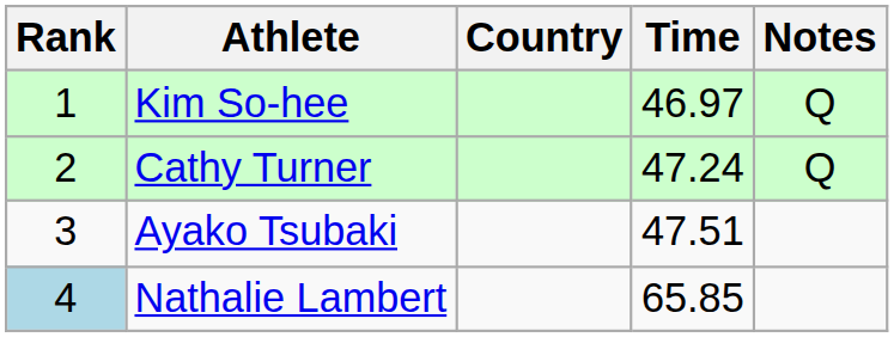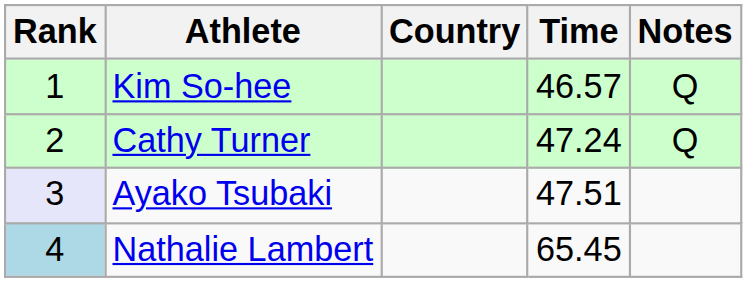 <table class="wikitable" style="text-align:center">
 <tr>
 <th>Rank</th>
 <th>Athlete</th>
 <th>Country</th>
 <th>Time</th>
 <th>Notes</th>
 </tr>
 <tr bgcolor=ccffcc>
 <td>1</td>
 <td align=left><a href='#'>Kim So-hee</a></td>
 <td align=left></td>
-<td>46.97</td>
+<td>46.57</td>
 <td>Q</td>
 </tr>
 <tr bgcolor=ccffcc>
 <td>2</td>
 <td align=left><a href='#'>Cathy Turner</a></td>
 <td align=left></td>
 <td>47.24</td>
 <td>Q</td>
 </tr>
 <tr>
-<td>3</td>
+<td style="background: lavender;">3</td>
 <td align=left><a href='#'>Ayako Tsubaki</a></td>
 <td align=left></td>
 <td>47.51</td>
 <td></td>
 </tr>
 <tr>
 <td style="background: lightblue;">4</td>
 <td align=left><a href='#'>Nathalie Lambert</a></td>
 <td align=left></td>
-<td>65.85</td>
+<td>65.45</td>
 <td></td>
 </tr>
 </table>
